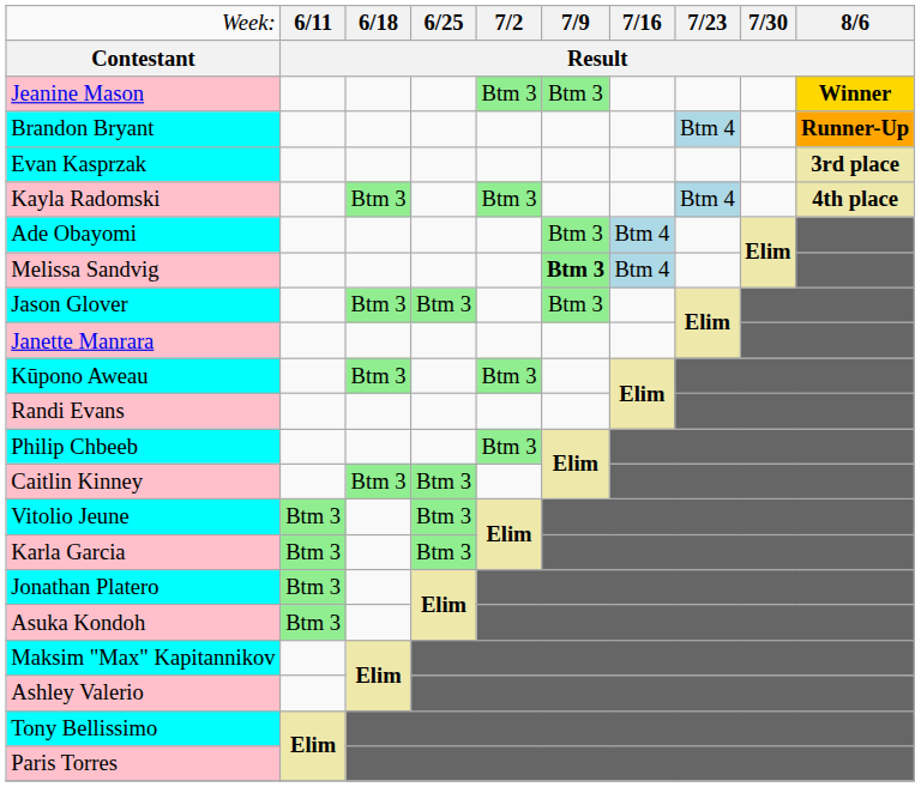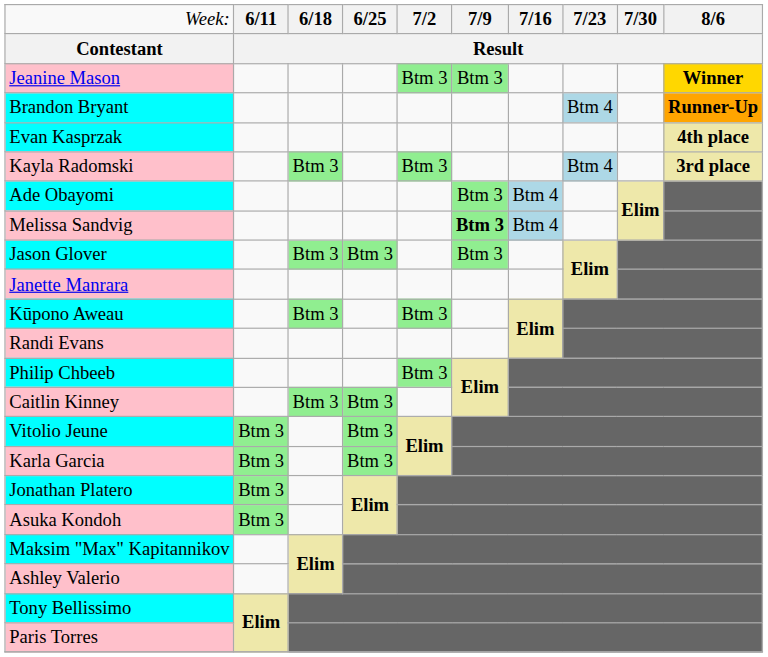 <table class="wikitable" style="margin:1em auto;">
 <tr>
 <td align="right"><em>Week:</em></td>
 <th>6/11</th>
 <th>6/18</th>
 <th>6/25</th>
 <th>7/2</th>
 <th>7/9</th>
 <th>7/16</th>
 <th>7/23</th>
 <th>7/30</th>
 <th>8/6</th>
 </tr>
 <tr>
 <th>Contestant</th>
 <th colspan="22" align="center">Result</th>
 </tr>
 <tr>
 <td bgcolor="pink"><a href='#'>Jeanine Mason</a></td>
 <td></td>
 <td></td>
 <td></td>
 <td bgcolor="lightgreen" align="center">Btm 3</td>
 <td bgcolor="lightgreen" align="center">Btm 3</td>
 <td></td>
 <td></td>
 <td></td>
 <td bgcolor="gold" align="center"><strong>Winner</strong></td>
 </tr>
 <tr>
 <td bgcolor="cyan">Brandon Bryant</td>
 <td></td>
 <td></td>
 <td></td>
 <td></td>
 <td></td>
 <td></td>
 <td bgcolor="lightblue" align="center">Btm 4</td>
 <td></td>
 <td bgcolor="orange" align="center"><strong>Runner-Up</strong></td>
 </tr>
 <tr>
 <td bgcolor="cyan">Evan Kasprzak</td>
 <td></td>
 <td></td>
 <td></td>
 <td></td>
 <td></td>
 <td></td>
 <td></td>
 <td></td>
-<td bgcolor="palegoldenrod" align="center"><strong>3rd place</strong></td>
+<td bgcolor="palegoldenrod" align="center"><strong>4th place</strong></td>
 </tr>
 <tr>
 <td bgcolor="pink">Kayla Radomski</td>
 <td></td>
 <td bgcolor="lightgreen" align="center">Btm 3</td>
 <td></td>
 <td bgcolor="lightgreen" align="center">Btm 3</td>
 <td></td>
 <td></td>
 <td bgcolor="lightblue" align="center">Btm 4</td>
 <td></td>
-<td bgcolor="palegoldenrod" align="center"><strong>4th place</strong></td>
+<td bgcolor="palegoldenrod" align="center"><strong>3rd place</strong></td>
 </tr>
 <tr>
 <td bgcolor="cyan">Ade Obayomi</td>
 <td></td>
 <td></td>
 <td></td>
 <td></td>
 <td bgcolor="lightgreen" align="center">Btm 3</td>
 <td bgcolor="lightblue" align="center">Btm 4</td>
 <td></td>
 <td rowspan="2" bgcolor="palegoldenrod" align="center"><strong>Elim</strong></td>
 <td bgcolor="666666"></td>
 </tr>
 <tr>
 <td bgcolor="pink">Melissa Sandvig</td>
 <td></td>
 <td></td>
 <td></td>
 <td></td>
 <td bgcolor="lightgreen" align="center"><strong>Btm 3</strong></td>
 <td bgcolor="lightblue" align="center">Btm 4</td>
 <td></td>
 <td bgcolor="666666"></td>
 </tr>
 <tr>
 <td bgcolor="cyan">Jason Glover</td>
 <td></td>
 <td bgcolor="lightgreen" align="center">Btm 3</td>
 <td bgcolor="lightgreen" align="center">Btm 3</td>
 <td></td>
 <td bgcolor="lightgreen" align="center">Btm 3</td>
 <td></td>
 <td rowspan="2" bgcolor="palegoldenrod" align="center"><strong>Elim</strong></td>
 <td colspan="2" bgcolor="666666"></td>
 </tr>
 <tr>
 <td bgcolor="pink"><a href='#'>Janette Manrara</a></td>
 <td></td>
 <td></td>
 <td></td>
 <td></td>
 <td></td>
 <td></td>
 <td colspan="2" bgcolor="666666"></td>
 </tr>
 <tr>
 <td bgcolor="cyan">Kūpono Aweau</td>
 <td></td>
 <td bgcolor="lightgreen" align="center">Btm 3</td>
 <td></td>
 <td bgcolor="lightgreen" align="center">Btm 3</td>
 <td></td>
 <td rowspan="2" bgcolor="palegoldenrod" align="center"><strong>Elim</strong></td>
 <td colspan="3" bgcolor="666666"></td>
 </tr>
 <tr>
 <td bgcolor="pink">Randi Evans</td>
 <td></td>
 <td></td>
 <td></td>
 <td></td>
 <td></td>
 <td colspan="3" bgcolor="666666"></td>
 </tr>
 <tr>
 <td bgcolor="cyan">Philip Chbeeb</td>
 <td></td>
 <td></td>
 <td></td>
 <td bgcolor="lightgreen" align="center">Btm 3</td>
 <td rowspan="2" bgcolor="palegoldenrod" align="center"><strong>Elim</strong></td>
 <td colspan="4" bgcolor="666666"></td>
 </tr>
 <tr>
 <td bgcolor="pink">Caitlin Kinney</td>
 <td></td>
 <td bgcolor="lightgreen" align="center">Btm 3</td>
 <td bgcolor="lightgreen" align="center">Btm 3</td>
 <td></td>
 <td colspan="4" bgcolor="666666"></td>
 </tr>
 <tr>
 <td bgcolor="cyan">Vitolio Jeune</td>
 <td bgcolor="lightgreen" align="center">Btm 3</td>
 <td></td>
 <td bgcolor="lightgreen" align="center">Btm 3</td>
 <td rowspan="2" bgcolor="palegoldenrod" align="center"><strong>Elim</strong></td>
 <td colspan="5" bgcolor="666666"></td>
 </tr>
 <tr>
 <td bgcolor="pink">Karla Garcia</td>
 <td bgcolor="lightgreen" align="center">Btm 3</td>
 <td></td>
 <td bgcolor="lightgreen" align="center">Btm 3</td>
 <td colspan="5" bgcolor="666666"></td>
 </tr>
 <tr>
 <td bgcolor="cyan">Jonathan Platero</td>
 <td bgcolor="lightgreen" align="center">Btm 3</td>
 <td></td>
 <td rowspan="2" bgcolor="palegoldenrod" align="center"><strong>Elim</strong></td>
 <td colspan="6" bgcolor="666666"></td>
 </tr>
 <tr>
 <td bgcolor="pink">Asuka Kondoh</td>
 <td bgcolor="lightgreen" align="center">Btm 3</td>
 <td></td>
 <td colspan="6" bgcolor="666666"></td>
 </tr>
 <tr>
 <td bgcolor="cyan">Maksim "Max" Kapitannikov</td>
 <td></td>
 <td rowspan="2" bgcolor="palegoldenrod" align="center"><strong>Elim</strong></td>
 <td colspan="7" bgcolor="666666"></td>
 </tr>
 <tr>
 <td bgcolor="pink">Ashley Valerio</td>
 <td></td>
 <td colspan="7" bgcolor="666666"></td>
 </tr>
 <tr>
 <td bgcolor="cyan">Tony Bellissimo</td>
 <td rowspan="2" bgcolor="palegoldenrod" align="center"><strong>Elim</strong></td>
 <td colspan="8" bgcolor="666666"></td>
 </tr>
 <tr>
 <td bgcolor="pink">Paris Torres</td>
 <td colspan="8" bgcolor="666666"></td>
 </tr>
 <tr>
 </tr>
 </table>
